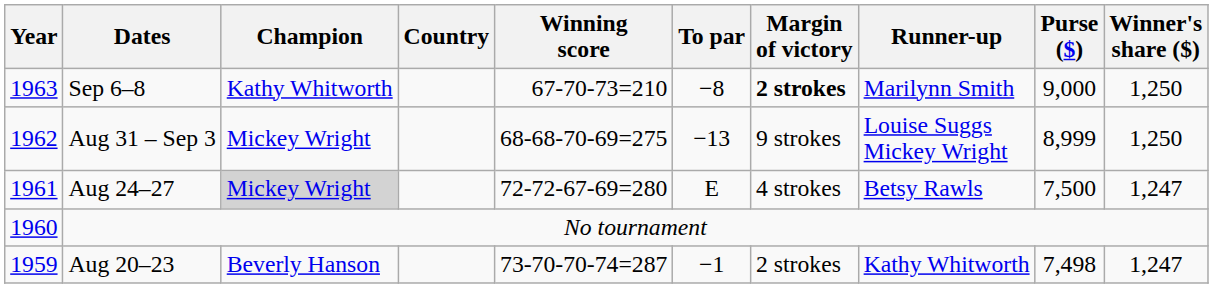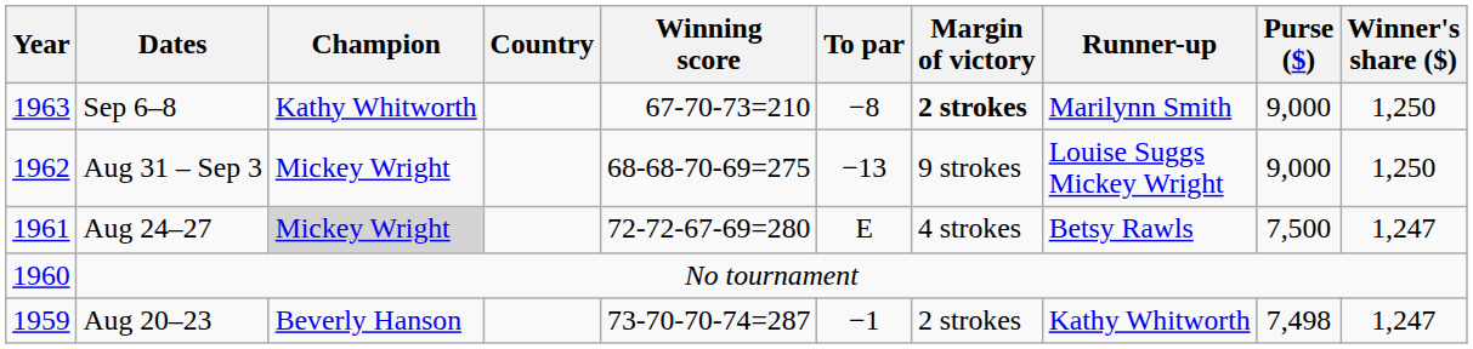 <table class="wikitable">
 <tr>
 <th>Year</th>
 <th>Dates</th>
 <th>Champion</th>
 <th>Country</th>
 <th>Winning<br>score</th>
 <th>To par</th>
 <th>Margin<br>of victory</th>
 <th>Runner-up</th>
 <th>Purse<br>(<a href='#'>$</a>)</th>
 <th>Winner's<br>share ($)</th>
 </tr>
 <tr>
 <td><a href='#'>1963</a></td>
 <td>Sep 6–8</td>
 <td><a href='#'>Kathy Whitworth</a></td>
 <td></td>
 <td align=right>67-70-73=210</td>
 <td align=center>−8</td>
 <td><strong>2 strokes</strong></td>
 <td> <a href='#'>Marilynn Smith</a></td>
 <td align=center>9,000</td>
 <td align=center>1,250</td>
 </tr>
 <tr>
 <td><a href='#'>1962</a></td>
 <td>Aug 31 – Sep 3</td>
 <td><a href='#'>Mickey Wright</a></td>
 <td></td>
 <td align=right>68-68-70-69=275</td>
 <td align=center>−13</td>
 <td>9 strokes</td>
 <td> <a href='#'>Louise Suggs</a><br> <a href='#'>Mickey Wright</a></td>
-<td align=center>8,999</td>
+<td align=center>9,000</td>
 <td align=center>1,250</td>
 </tr>
 <tr>
 <td><a href='#'>1961</a></td>
 <td>Aug 24–27</td>
 <td style="background: lightgrey;"><a href='#'>Mickey Wright</a></td>
 <td></td>
 <td align=right>72-72-67-69=280</td>
 <td align=center>E</td>
 <td>4 strokes</td>
 <td> <a href='#'>Betsy Rawls</a></td>
 <td align=center>7,500</td>
 <td align=center>1,247</td>
 </tr>
 <tr>
 <td><a href='#'>1960</a></td>
 <td colspan=9 align=center><em>No tournament</em></td>
 </tr>
 <tr>
 <td><a href='#'>1959</a></td>
 <td>Aug 20–23</td>
 <td><a href='#'>Beverly Hanson</a></td>
 <td></td>
 <td align=right>73-70-70-74=287</td>
 <td align=center>−1</td>
 <td>2 strokes</td>
 <td> <a href='#'>Kathy Whitworth</a></td>
 <td align=center>7,498</td>
 <td align=center>1,247</td>
 </tr>
 </table>
